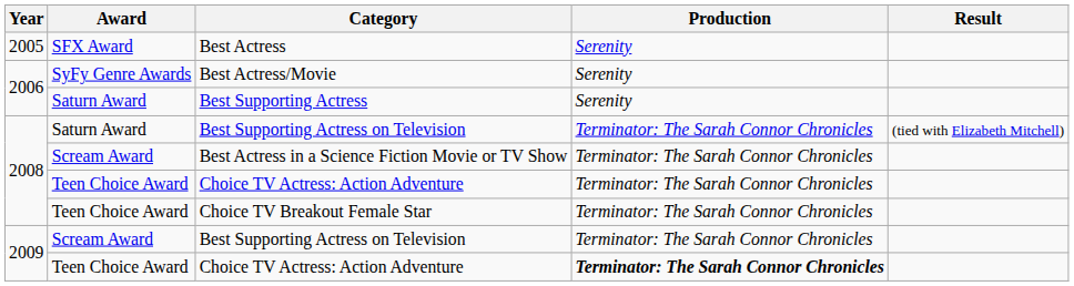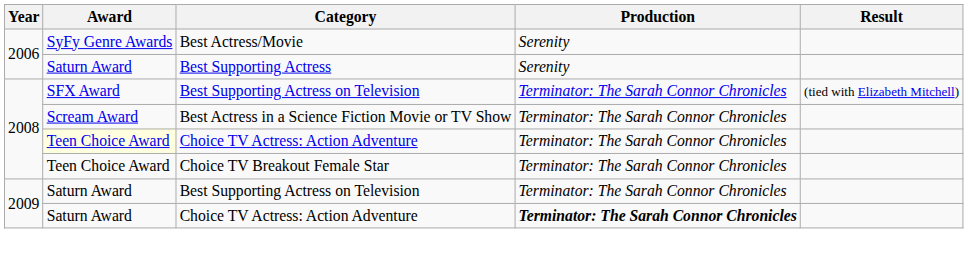 <table class="wikitable sortable">
 <tr>
 <th>Year</th>
 <th>Award</th>
 <th>Category</th>
 <th>Production</th>
 <th>Result</th>
-</tr>
-<tr>
-<td>2005</td>
-<td><a href='#'>SFX Award</a></td>
-<td>Best Actress</td>
-<td><em><a href='#'>Serenity</a></em></td>
-<td></td>
 </tr>
 <tr>
 <td rowspan="2">2006</td>
 <td><a href='#'>SyFy Genre Awards</a></td>
 <td>Best Actress/Movie</td>
 <td><em>Serenity</em></td>
 <td></td>
 </tr>
 <tr>
 <td><a href='#'>Saturn Award</a></td>
 <td><a href='#'>Best Supporting Actress</a></td>
 <td><em>Serenity</em></td>
 <td></td>
 </tr>
 <tr>
 <td rowspan="4">2008</td>
-<td>Saturn Award</td>
+<td><a href='#'>SFX Award</a></td>
 <td><a href='#'>Best Supporting Actress on Television</a></td>
 <td><em><a href='#'>Terminator: The Sarah Connor Chronicles</a></em></td>
 <td> <small>(tied with <a href='#'>Elizabeth Mitchell</a>)</small></td>
 </tr>
 <tr>
 <td><a href='#'>Scream Award</a></td>
 <td>Best Actress in a Science Fiction Movie or TV Show</td>
 <td><em>Terminator: The Sarah Connor Chronicles</em></td>
 <td></td>
 </tr>
 <tr>
-<td><a href='#'>Teen Choice Award</a></td>
+<td style="background: lightyellow;"><a href='#'>Teen Choice Award</a></td>
 <td><a href='#'>Choice TV Actress: Action Adventure</a></td>
 <td><em>Terminator: The Sarah Connor Chronicles</em></td>
 <td></td>
 </tr>
 <tr>
 <td>Teen Choice Award</td>
 <td>Choice TV Breakout Female Star</td>
 <td><em>Terminator: The Sarah Connor Chronicles</em></td>
 <td></td>
 </tr>
 <tr>
 <td rowspan="2">2009</td>
-<td><a href='#'>Scream Award</a></td>
+<td>Saturn Award</td>
 <td>Best Supporting Actress on Television</td>
 <td><em>Terminator: The Sarah Connor Chronicles</em></td>
 <td></td>
 </tr>
 <tr>
-<td>Teen Choice Award</td>
+<td>Saturn Award</td>
 <td>Choice TV Actress: Action Adventure</td>
 <td><strong><em>Terminator: The Sarah Connor Chronicles</em></strong></td>
 <td></td>
 </tr>
 </table>
